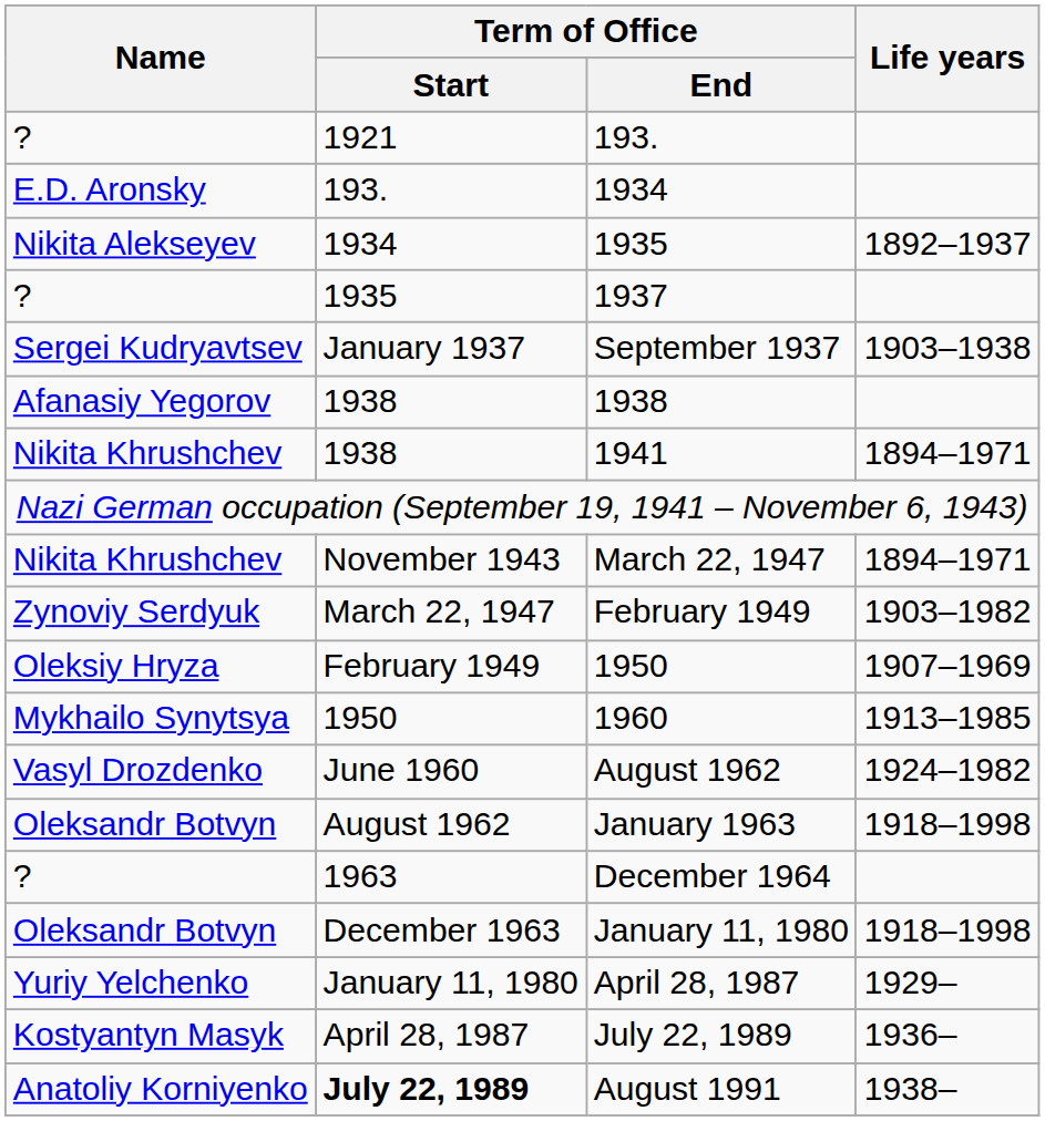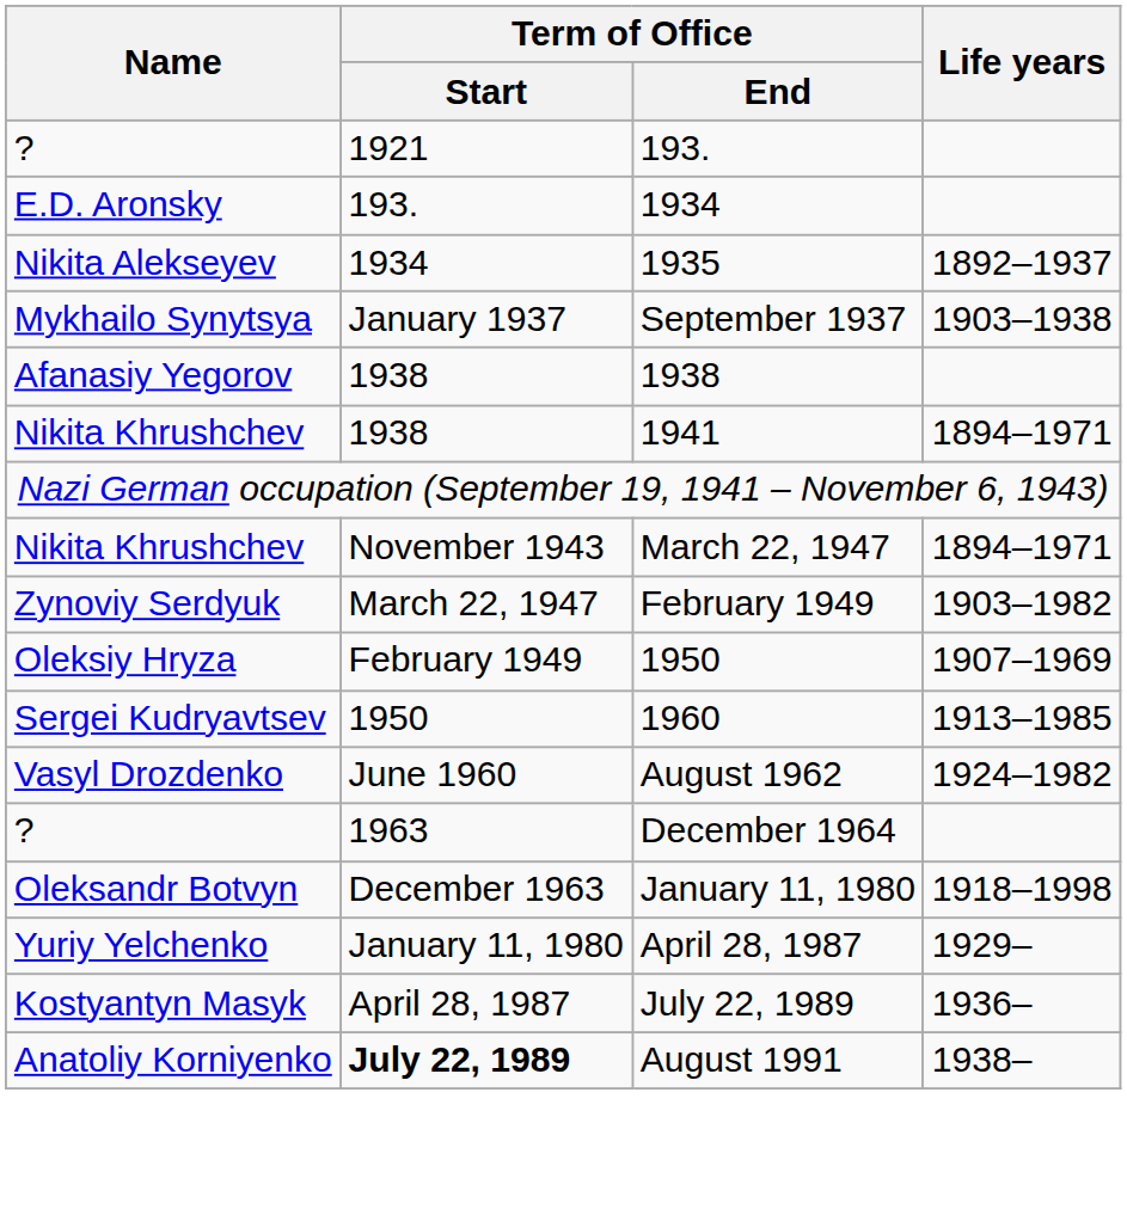 <table class="wikitable">
 <tr>
 <th rowspan="2">Name</th>
 <th colspan="2">Term of Office</th>
 <th rowspan="2">Life years</th>
 </tr>
 <tr>
 <th>Start</th>
 <th>End</th>
 </tr>
 <tr>
 <td>?</td>
 <td>1921</td>
 <td>193.</td>
 <td></td>
 </tr>
 <tr>
 <td><a href='#'>E.D. Aronsky</a></td>
 <td>193.</td>
 <td>1934</td>
 <td></td>
 </tr>
 <tr>
 <td><a href='#'>Nikita Alekseyev</a></td>
 <td>1934</td>
 <td>1935</td>
 <td>1892–1937</td>
 </tr>
 <tr>
-<td>?</td>
-<td>1935</td>
-<td>1937</td>
-<td></td>
-</tr>
-<tr>
-<td><a href='#'>Sergei Kudryavtsev</a></td>
+<td><a href='#'>Mykhailo Synytsya</a></td>
 <td>January 1937</td>
 <td>September 1937</td>
 <td>1903–1938</td>
 </tr>
 <tr>
 <td><a href='#'>Afanasiy Yegorov</a></td>
 <td>1938</td>
 <td>1938</td>
 <td></td>
 </tr>
 <tr>
 <td><a href='#'>Nikita Khrushchev</a></td>
 <td>1938</td>
 <td>1941</td>
 <td>1894–1971</td>
 </tr>
 <tr>
 <td colspan="4" align=center><em><a href='#'>Nazi German</a> occupation (September 19, 1941 – November 6, 1943)</em></td>
 </tr>
 <tr>
 <td><a href='#'>Nikita Khrushchev</a></td>
 <td>November 1943</td>
 <td>March 22, 1947</td>
 <td>1894–1971</td>
 </tr>
 <tr>
 <td><a href='#'>Zynoviy Serdyuk</a></td>
 <td>March 22, 1947</td>
 <td>February 1949</td>
 <td>1903–1982</td>
 </tr>
 <tr>
 <td><a href='#'>Oleksiy Hryza</a></td>
 <td>February 1949</td>
 <td>1950</td>
 <td>1907–1969</td>
 </tr>
 <tr>
-<td><a href='#'>Mykhailo Synytsya</a></td>
+<td><a href='#'>Sergei Kudryavtsev</a></td>
 <td>1950</td>
 <td>1960</td>
 <td>1913–1985</td>
 </tr>
 <tr>
 <td><a href='#'>Vasyl Drozdenko</a></td>
 <td>June 1960</td>
 <td>August 1962</td>
 <td>1924–1982</td>
-</tr>
-<tr>
-<td><a href='#'>Oleksandr Botvyn</a></td>
-<td>August 1962</td>
-<td>January 1963</td>
-<td>1918–1998</td>
 </tr>
 <tr>
 <td>?</td>
 <td>1963</td>
 <td>December 1964</td>
 <td></td>
 </tr>
 <tr>
 <td><a href='#'>Oleksandr Botvyn</a></td>
 <td>December 1963</td>
 <td>January 11, 1980</td>
 <td>1918–1998</td>
 </tr>
 <tr>
 <td><a href='#'>Yuriy Yelchenko</a></td>
 <td>January 11, 1980</td>
 <td>April 28, 1987</td>
 <td>1929–</td>
 </tr>
 <tr>
 <td><a href='#'>Kostyantyn Masyk</a></td>
 <td>April 28, 1987</td>
 <td>July 22, 1989</td>
 <td>1936–</td>
 </tr>
 <tr>
 <td><a href='#'>Anatoliy Korniyenko</a></td>
 <td><strong>July 22, 1989</strong></td>
 <td>August 1991</td>
 <td>1938–</td>
 </tr>
 </table>
